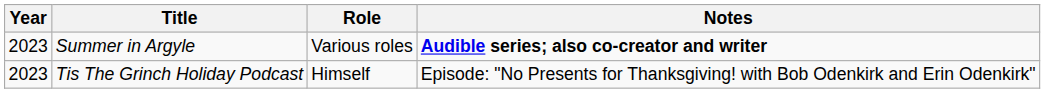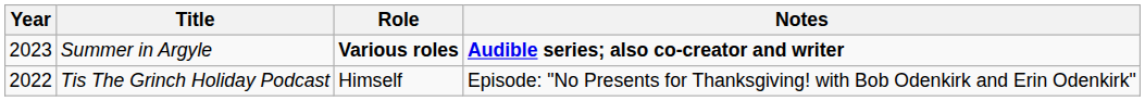 <table class="wikitable">
 <tr>
 <th>Year</th>
 <th>Title</th>
 <th>Role</th>
 <th class="unsortable">Notes</th>
 </tr>
 <tr>
 <td>2023</td>
 <td><em>Summer in Argyle</em></td>
-<td>Various roles</td>
+<td><strong>Various roles</strong></td>
 <td><strong><a href='#'>Audible</a> series; also co-creator and writer</strong></td>
 </tr>
 <tr>
-<td>2023</td>
+<td>2022</td>
 <td><em>Tis The Grinch Holiday Podcast</em></td>
 <td>Himself</td>
 <td>Episode: "No Presents for Thanksgiving! with Bob Odenkirk and Erin Odenkirk"</td>
 </tr>
 </table>
